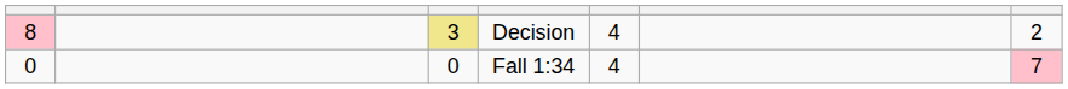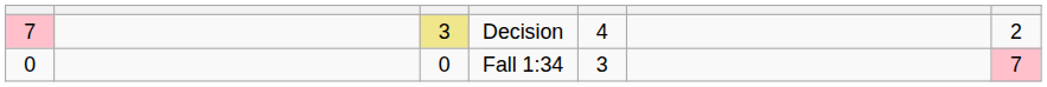 <table class="wikitable" style="text-align: center;">
 <tr>
 <th width=30></th>
 <th width=270></th>
 <th width=30></th>
 <th width=75></th>
 <th width=30></th>
 <th width=270></th>
 <th width=30></th>
 </tr>
 <tr>
-<td bgcolor=pink>8</td>
+<td bgcolor=pink>7</td>
 <td align=left></td>
 <td style="background: khaki;">3</td>
 <td>Decision</td>
 <td>4</td>
 <td align=left><strong></strong></td>
 <td>2</td>
 </tr>
 <tr>
 <td>0</td>
 <td align=left></td>
 <td>0</td>
 <td>Fall 1:34</td>
-<td>4</td>
+<td>3</td>
 <td align=left></td>
 <td bgcolor=pink>7</td>
 </tr>
 </table>
